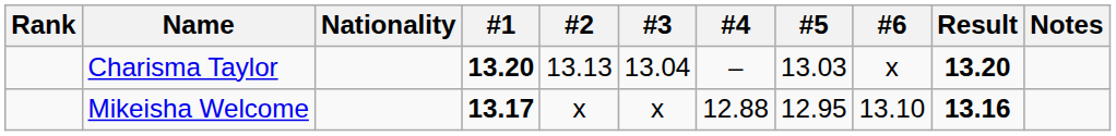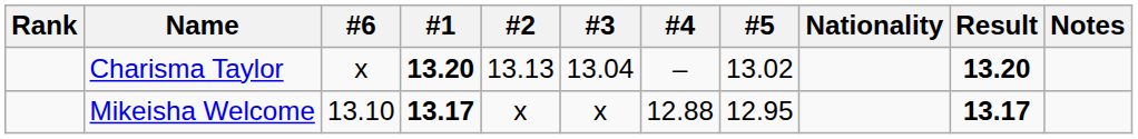 <table class="wikitable sortable" style="text-align:center">
 <tr>
 <th>Rank</th>
 <th>Name</th>
-<th>Nationality</th>
+<th>#6</th>
 <th>#1</th>
 <th>#2</th>
 <th>#3</th>
 <th>#4</th>
 <th>#5</th>
-<th>#6</th>
+<th>Nationality</th>
 <th>Result</th>
 <th>Notes</th>
 </tr>
 <tr>
 <td></td>
 <td align=left><a href='#'>Charisma Taylor</a></td>
-<td align=left></td>
+<td>x</td>
 <td><strong>13.20</strong></td>
 <td>13.13</td>
 <td>13.04</td>
 <td>–</td>
-<td>13.03</td>
-<td>x</td>
+<td>13.02</td>
+<td align=left></td>
 <td><strong>13.20</strong></td>
 <td></td>
 </tr>
 <tr>
 <td></td>
 <td align=left><a href='#'>Mikeisha Welcome</a></td>
-<td align=left></td>
+<td>13.10</td>
 <td><strong>13.17</strong></td>
 <td>x</td>
 <td>x</td>
 <td>12.88</td>
 <td>12.95</td>
-<td>13.10</td>
-<td><strong>13.16</strong></td>
+<td align=left></td>
+<td><strong>13.17</strong></td>
 <td></td>
 </tr>
 </table>
